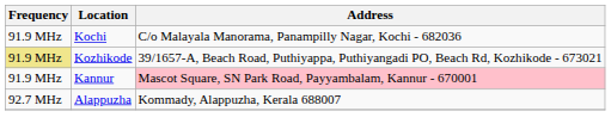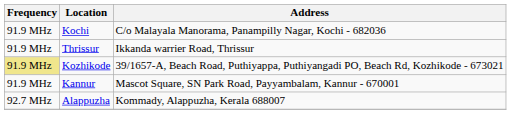 <table class="wikitable">
 <tr>
 <th>Frequency</th>
 <th>Location</th>
 <th>Address</th>
 </tr>
 <tr>
 <td>91.9 MHz</td>
 <td><a href='#'>Kochi</a></td>
 <td>C/o Malayala Manorama, Panampilly Nagar, Kochi - 682036</td>
 </tr>
 <tr>
+<td>91.9 MHz</td>
+<td><a href='#'>Thrissur</a></td>
+<td>Ikkanda warrier Road, Thrissur</td>
+</tr>
+<tr>
 <td style="background: khaki;">91.9 MHz</td>
 <td><a href='#'>Kozhikode</a></td>
 <td>39/1657-A, Beach Road, Puthiyappa, Puthiyangadi PO, Beach Rd, Kozhikode - 673021</td>
 </tr>
 <tr>
 <td>91.9 MHz</td>
 <td><a href='#'>Kannur</a></td>
-<td style="background: pink;">Mascot Square, SN Park Road, Payyambalam, Kannur - 670001</td>
+<td>Mascot Square, SN Park Road, Payyambalam, Kannur - 670001</td>
 </tr>
 <tr>
 <td>92.7 MHz</td>
 <td><a href='#'>Alappuzha</a></td>
 <td>Kommady, Alappuzha, Kerala 688007</td>
 </tr>
 <tr>
 </tr>
 </table>
